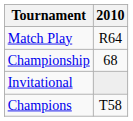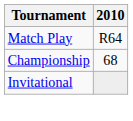 <table class="wikitable" style="text-align:center;">
 <tr>
 <th>Tournament</th>
 <th>2010</th>
 </tr>
 <tr>
 <td align="left"><a href='#'>Match Play</a></td>
 <td>R64</td>
 </tr>
 <tr>
 <td align="left"><a href='#'>Championship</a></td>
 <td>68</td>
 </tr>
 <tr>
 <td align="left"><a href='#'>Invitational</a></td>
 <td style="background:#eeeeee;"></td>
 </tr>
-<tr>
-<td align="left"><a href='#'>Champions</a></td>
-<td>T58</td>
-</tr>
 </table>
